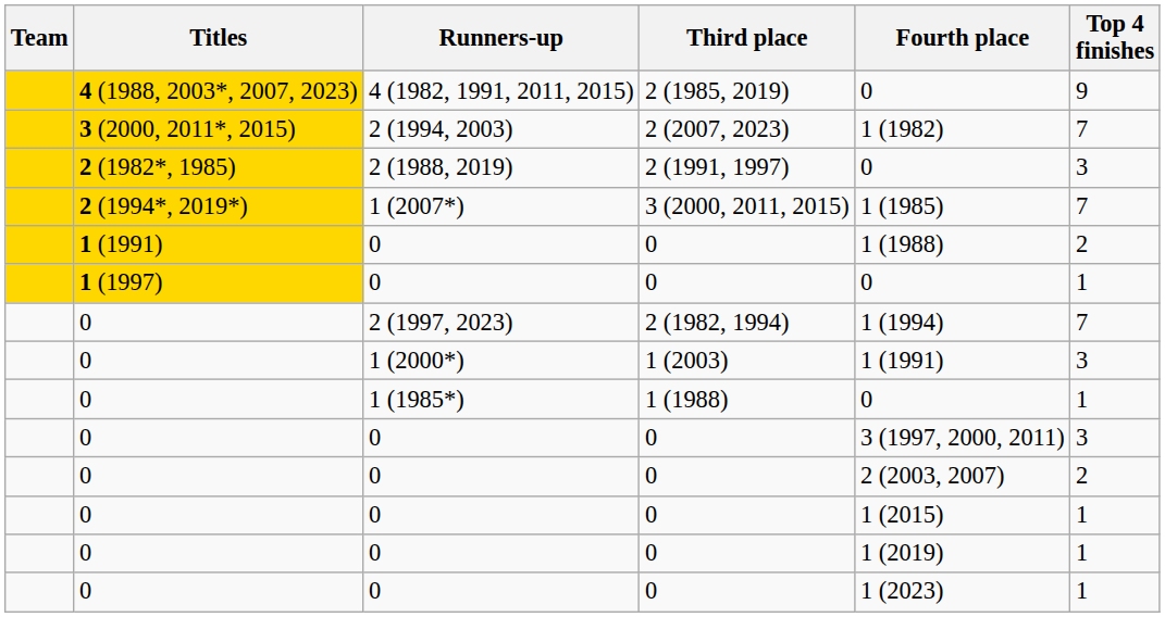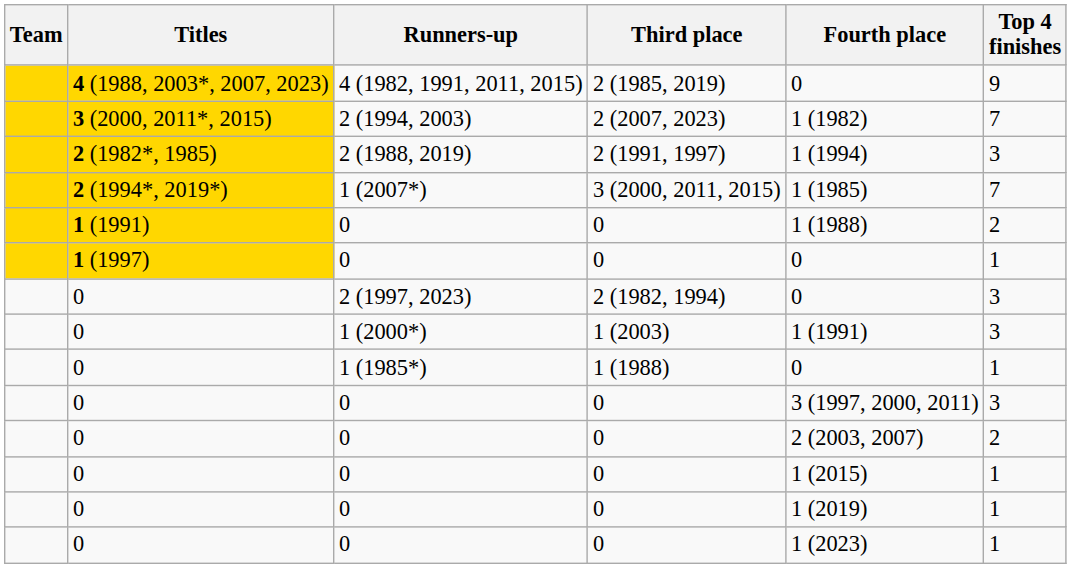 <table class="wikitable sortable">
 <tr>
 <th>Team</th>
 <th>Titles</th>
 <th>Runners-up</th>
 <th>Third place</th>
 <th>Fourth place</th>
 <th data-sort-type="number">Top 4<br>finishes</th>
 </tr>
 <tr>
 <td style=background:gold></td>
 <td style=background:gold><strong>4</strong> (1988, 2003*, 2007, 2023)</td>
 <td>4 (1982, 1991, 2011, 2015)</td>
 <td>2 (1985, 2019)</td>
 <td>0</td>
 <td>9</td>
 </tr>
 <tr>
 <td style=background:gold></td>
 <td style=background:gold><strong>3</strong> (2000, 2011*, 2015)</td>
 <td>2 (1994, 2003)</td>
 <td>2 (2007, 2023)</td>
 <td>1 (1982)</td>
 <td>7</td>
 </tr>
 <tr>
 <td style=background:gold></td>
 <td style=background:gold><strong>2</strong> (1982*, 1985)</td>
 <td>2 (1988, 2019)</td>
 <td>2 (1991, 1997)</td>
-<td>0</td>
+<td>1 (1994)</td>
 <td>3</td>
 </tr>
 <tr>
 <td style=background:gold></td>
 <td style=background:gold><strong>2</strong> (1994*, 2019*)</td>
 <td>1 (2007*)</td>
 <td>3 (2000, 2011, 2015)</td>
 <td>1 (1985)</td>
 <td>7</td>
 </tr>
 <tr>
 <td style=background:gold></td>
 <td style=background:gold><strong>1</strong> (1991)</td>
 <td>0</td>
 <td>0</td>
 <td>1 (1988)</td>
 <td>2</td>
 </tr>
 <tr>
 <td style=background:gold></td>
 <td style=background:gold><strong>1</strong> (1997)</td>
 <td>0</td>
 <td>0</td>
 <td>0</td>
 <td>1</td>
 </tr>
 <tr>
 <td></td>
 <td>0</td>
 <td>2 (1997, 2023)</td>
 <td>2 (1982, 1994)</td>
-<td>1 (1994)</td>
-<td>7</td>
+<td>0</td>
+<td>3</td>
 </tr>
 <tr>
 <td></td>
 <td>0</td>
 <td>1 (2000*)</td>
 <td>1 (2003)</td>
 <td>1 (1991)</td>
 <td>3</td>
 </tr>
 <tr>
 <td></td>
 <td>0</td>
 <td>1 (1985*)</td>
 <td>1 (1988)</td>
 <td>0</td>
 <td>1</td>
 </tr>
 <tr>
 <td></td>
 <td>0</td>
 <td>0</td>
 <td>0</td>
 <td>3 (1997, 2000, 2011)</td>
 <td>3</td>
 </tr>
 <tr>
 <td></td>
 <td>0</td>
 <td>0</td>
 <td>0</td>
 <td>2 (2003, 2007)</td>
 <td>2</td>
 </tr>
 <tr>
 <td></td>
 <td>0</td>
 <td>0</td>
 <td>0</td>
 <td>1 (2015)</td>
 <td>1</td>
 </tr>
 <tr>
 <td></td>
 <td>0</td>
 <td>0</td>
 <td>0</td>
 <td>1 (2019)</td>
 <td>1</td>
 </tr>
 <tr>
 <td></td>
 <td>0</td>
 <td>0</td>
 <td>0</td>
 <td>1 (2023)</td>
 <td>1</td>
 </tr>
 </table>
